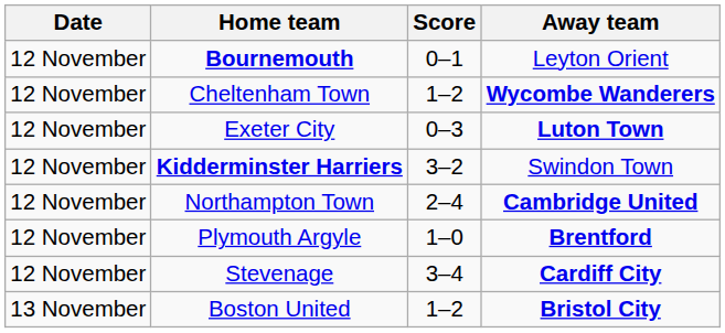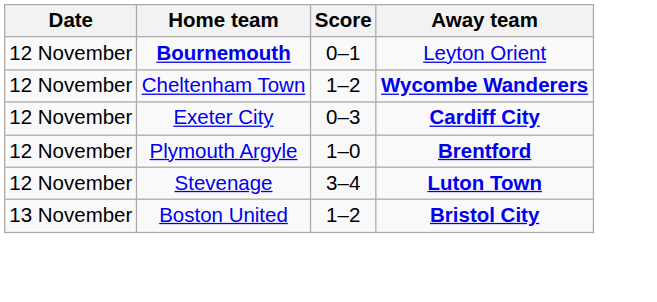 <table class="wikitable" style="text-align: center">
 <tr>
 <th>Date</th>
 <th>Home team</th>
 <th>Score</th>
 <th>Away team</th>
 </tr>
 <tr>
 <td>12 November</td>
 <td><strong><a href='#'>Bournemouth</a></strong></td>
 <td>0–1</td>
 <td><a href='#'>Leyton Orient</a></td>
 </tr>
 <tr>
 <td>12 November</td>
 <td><a href='#'>Cheltenham Town</a></td>
 <td>1–2</td>
 <td><strong><a href='#'>Wycombe Wanderers</a></strong></td>
 </tr>
 <tr>
 <td>12 November</td>
 <td><a href='#'>Exeter City</a></td>
 <td>0–3</td>
-<td><strong><a href='#'>Luton Town</a></strong></td>
-</tr>
-<tr>
-<td>12 November</td>
-<td><strong><a href='#'>Kidderminster Harriers</a></strong></td>
-<td>3–2</td>
-<td><a href='#'>Swindon Town</a></td>
-</tr>
-<tr>
-<td>12 November</td>
-<td><a href='#'>Northampton Town</a></td>
-<td>2–4</td>
-<td><strong><a href='#'>Cambridge United</a></strong></td>
+<td><strong><a href='#'>Cardiff City</a></strong></td>
 </tr>
 <tr>
 <td>12 November</td>
 <td><a href='#'>Plymouth Argyle</a></td>
 <td>1–0</td>
 <td><strong><a href='#'>Brentford</a></strong></td>
 </tr>
 <tr>
 <td>12 November</td>
 <td><a href='#'>Stevenage</a></td>
 <td>3–4</td>
-<td><strong><a href='#'>Cardiff City</a></strong></td>
+<td><strong><a href='#'>Luton Town</a></strong></td>
 </tr>
 <tr>
 <td>13 November</td>
 <td><a href='#'>Boston United</a></td>
 <td>1–2</td>
 <td><strong><a href='#'>Bristol City</a></strong></td>
 </tr>
 </table>
